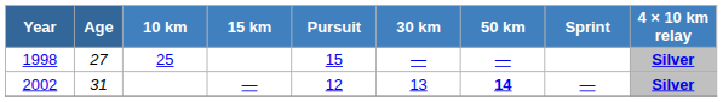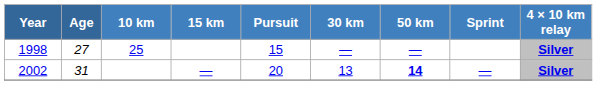 <table class="wikitable" style="font-size:95%; text-align:center; border:grey solid 1px; border-collapse:collapse; background:#ffffff;">
 <tr>
 <th style="background-color:#369; color:white; width:60px;"> Year </th>
 <th style="background-color:#369; color:white; width:40px;"> Age </th>
 <th style="background-color:#4180be; color:white; width:75px;"> 10 km </th>
 <th style="background-color:#4180be; color:white; width:75px;"> 15 km </th>
 <th style="background-color:#4180be; color:white; width:75px;"> Pursuit </th>
 <th style="background-color:#4180be; color:white; width:75px;"> 30 km </th>
 <th style="background-color:#4180be; color:white; width:75px;"> 50 km </th>
 <th style="background-color:#4180be; color:white; width:75px;"> Sprint </th>
 <th style="background-color:#4180be; color:white; width:75px;"> 4 × 10 km <br> relay </th>
 </tr>
 <tr>
 <td><a href='#'>1998</a></td>
 <td><em>27</em></td>
 <td><a href='#'>25</a></td>
 <td></td>
 <td><a href='#'>15</a></td>
 <td><a href='#'>—</a></td>
 <td><a href='#'>—</a></td>
 <td></td>
 <td style="background:silver;"><a href='#'><strong>Silver</strong></a></td>
 </tr>
 <tr>
 <td><a href='#'>2002</a></td>
 <td><em>31</em></td>
 <td></td>
 <td><a href='#'>—</a></td>
-<td><a href='#'>12</a></td>
+<td><a href='#'>20</a></td>
 <td><a href='#'>13</a></td>
 <td><strong><a href='#'>14</a></strong></td>
 <td><a href='#'>—</a></td>
 <td style="background:silver;"><a href='#'><strong>Silver</strong></a></td>
 </tr>
 <tr>
 </tr>
 </table>
